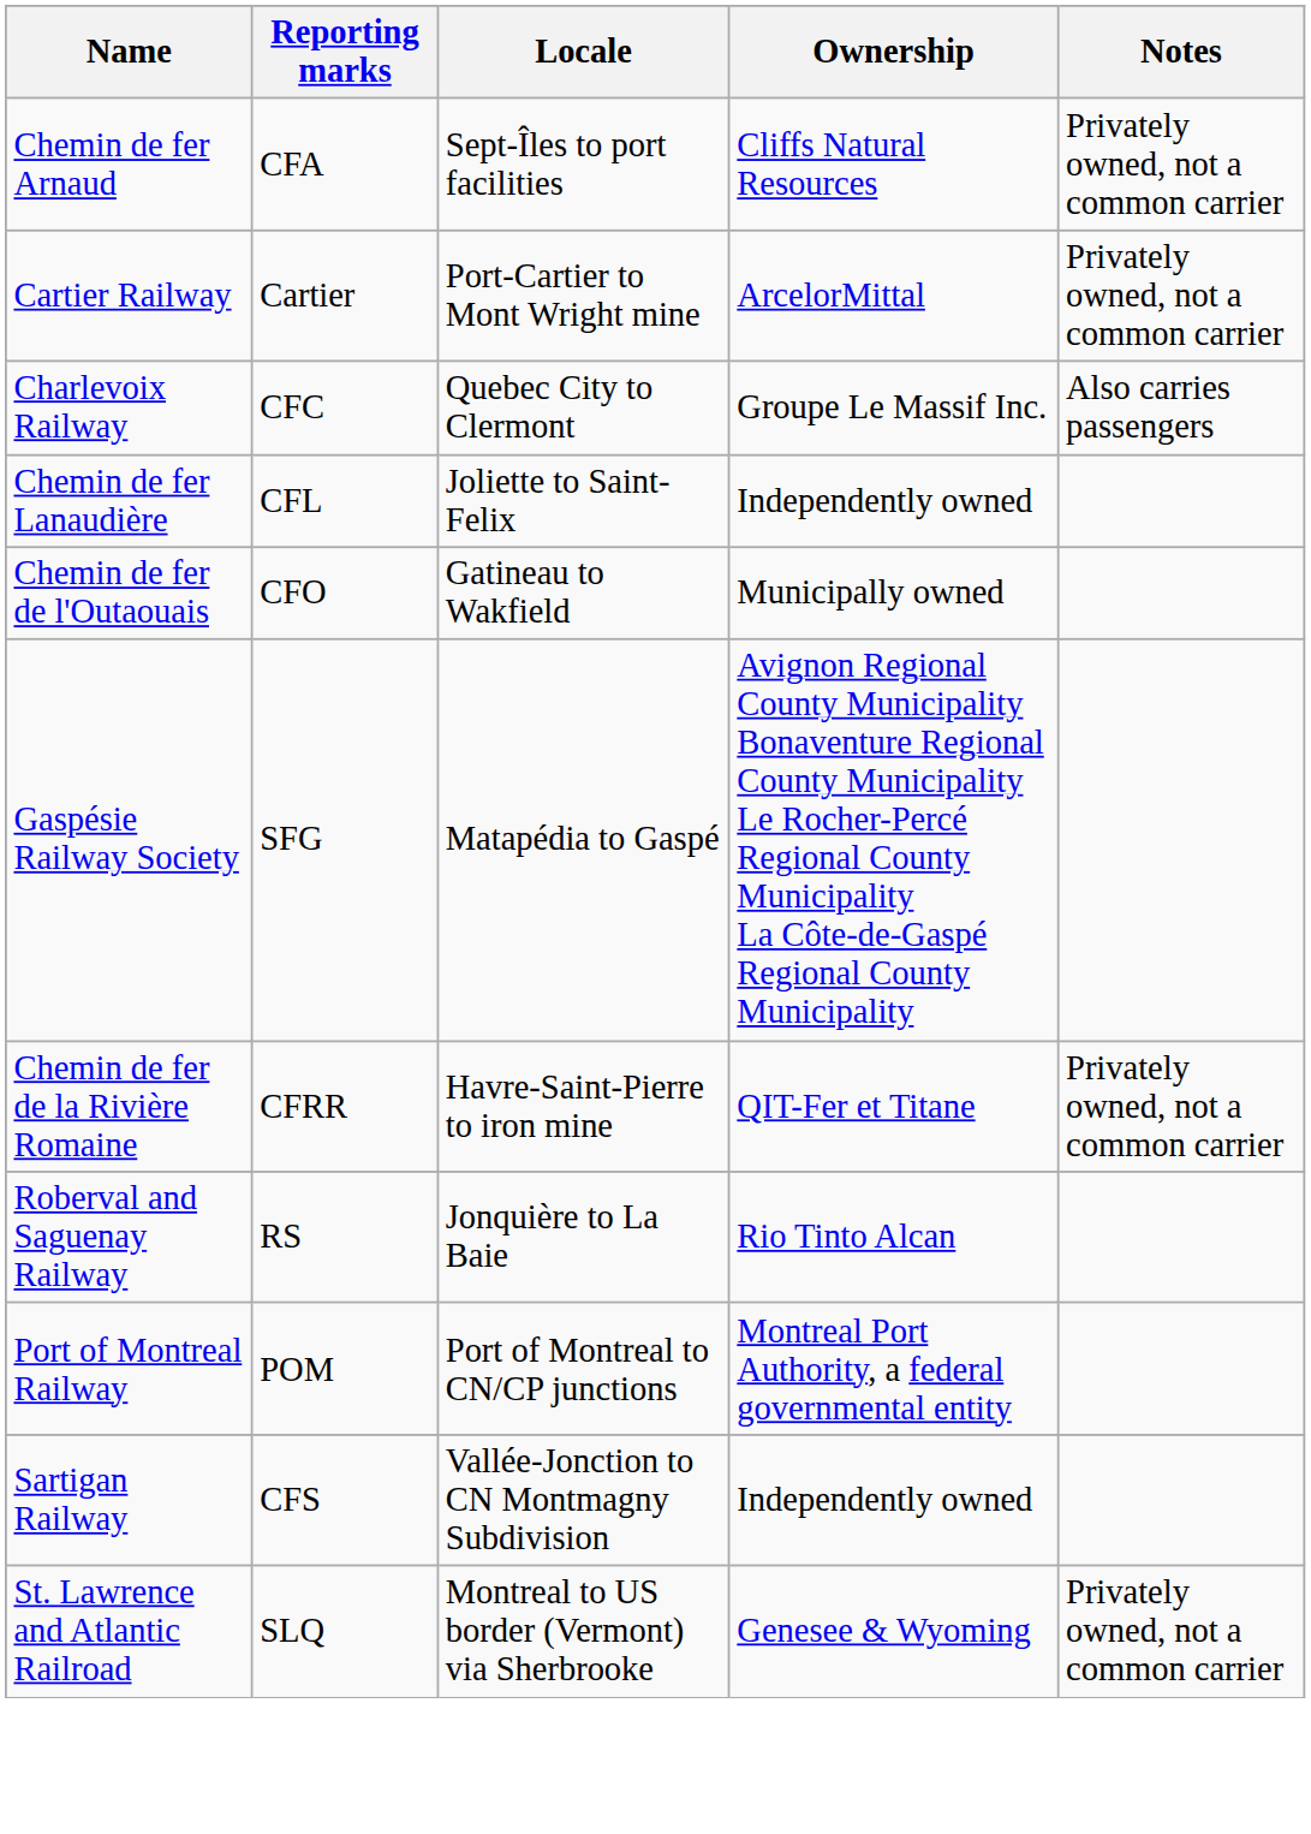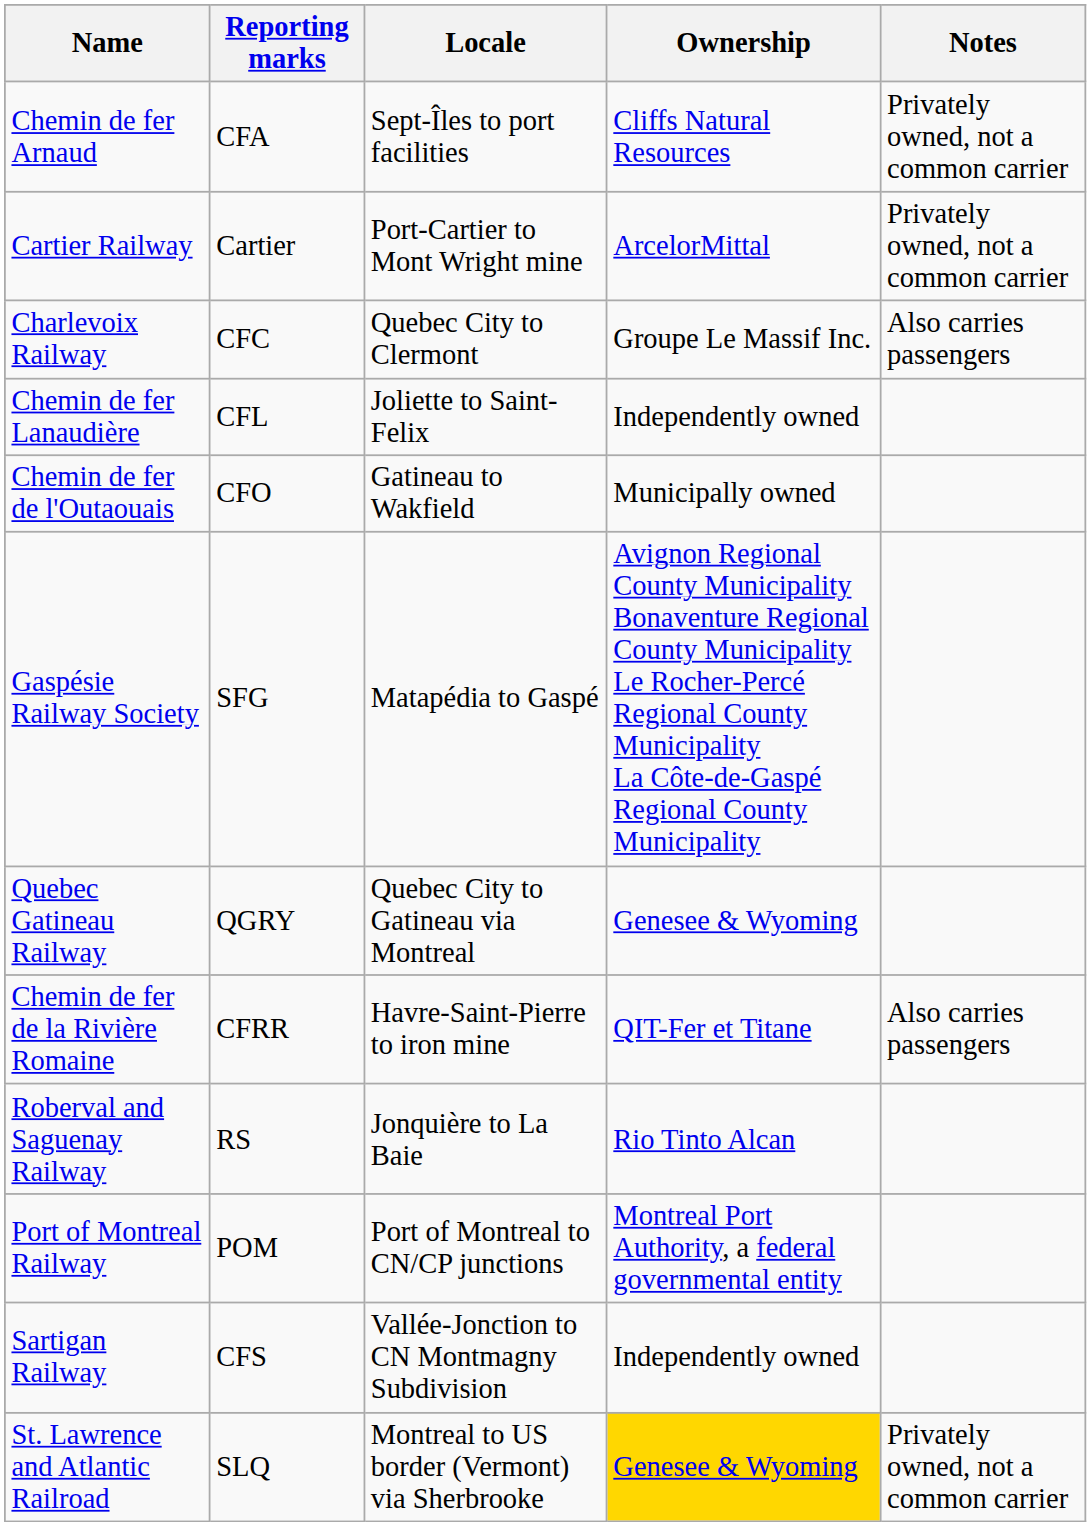 <table class="wikitable sortable" border="1">
 <tr>
 <th>Name</th>
 <th><a href='#'>Reporting marks</a></th>
 <th>Locale</th>
 <th>Ownership</th>
 <th>Notes</th>
 </tr>
 <tr>
 <td><a href='#'>Chemin de fer Arnaud</a></td>
 <td>CFA</td>
 <td>Sept-Îles to port facilities</td>
 <td><a href='#'>Cliffs Natural Resources</a></td>
 <td>Privately owned, not a common carrier</td>
 </tr>
 <tr>
 <td><a href='#'>Cartier Railway</a></td>
 <td>Cartier</td>
 <td>Port-Cartier to Mont Wright mine</td>
 <td><a href='#'>ArcelorMittal</a></td>
 <td>Privately owned, not a common carrier</td>
 </tr>
 <tr>
 <td><a href='#'>Charlevoix Railway</a></td>
 <td>CFC</td>
 <td>Quebec City to Clermont</td>
 <td>Groupe Le Massif Inc.</td>
 <td>Also carries passengers</td>
 </tr>
 <tr>
 <td><a href='#'>Chemin de fer Lanaudière</a></td>
 <td>CFL</td>
 <td>Joliette to Saint-Felix</td>
 <td>Independently owned</td>
 <td></td>
 </tr>
 <tr>
 <td><a href='#'>Chemin de fer de l'Outaouais</a></td>
 <td>CFO</td>
 <td>Gatineau to Wakfield</td>
 <td>Municipally owned</td>
 <td></td>
 </tr>
 <tr>
 <td><a href='#'>Gaspésie Railway Society</a></td>
 <td>SFG</td>
 <td>Matapédia to Gaspé</td>
 <td><a href='#'>Avignon Regional County Municipality</a><br><a href='#'>Bonaventure Regional County Municipality</a><br><a href='#'>Le Rocher-Percé Regional County Municipality</a><br><a href='#'>La Côte-de-Gaspé Regional County Municipality</a></td>
 <td></td>
 </tr>
 <tr>
+<td><a href='#'>Quebec Gatineau Railway</a></td>
+<td>QGRY</td>
+<td>Quebec City to Gatineau via Montreal</td>
+<td><a href='#'>Genesee & Wyoming</a></td>
+<td></td>
+</tr>
+<tr>
 <td><a href='#'>Chemin de fer de la Rivière Romaine</a></td>
 <td>CFRR</td>
 <td>Havre-Saint-Pierre to iron mine</td>
 <td><a href='#'>QIT-Fer et Titane</a></td>
-<td>Privately owned, not a common carrier</td>
+<td>Also carries passengers</td>
 </tr>
 <tr>
 <td><a href='#'>Roberval and Saguenay Railway</a></td>
 <td>RS</td>
 <td>Jonquière to La Baie</td>
 <td><a href='#'>Rio Tinto Alcan</a></td>
 <td></td>
 </tr>
 <tr>
 <td><a href='#'>Port of Montreal Railway</a></td>
 <td>POM</td>
 <td>Port of Montreal to CN/CP junctions</td>
 <td><a href='#'>Montreal Port Authority</a>, a <a href='#'>federal governmental entity</a></td>
 <td></td>
 </tr>
 <tr>
 <td><a href='#'>Sartigan Railway</a></td>
 <td>CFS</td>
 <td>Vallée-Jonction to CN Montmagny Subdivision</td>
 <td>Independently owned</td>
 <td></td>
 </tr>
 <tr>
 <td><a href='#'>St. Lawrence and Atlantic Railroad</a></td>
 <td>SLQ</td>
 <td>Montreal to US border (Vermont) via Sherbrooke</td>
-<td><a href='#'>Genesee & Wyoming</a></td>
+<td style="background: gold;"><a href='#'>Genesee & Wyoming</a></td>
 <td>Privately owned, not a common carrier</td>
 </tr>
 </table>
